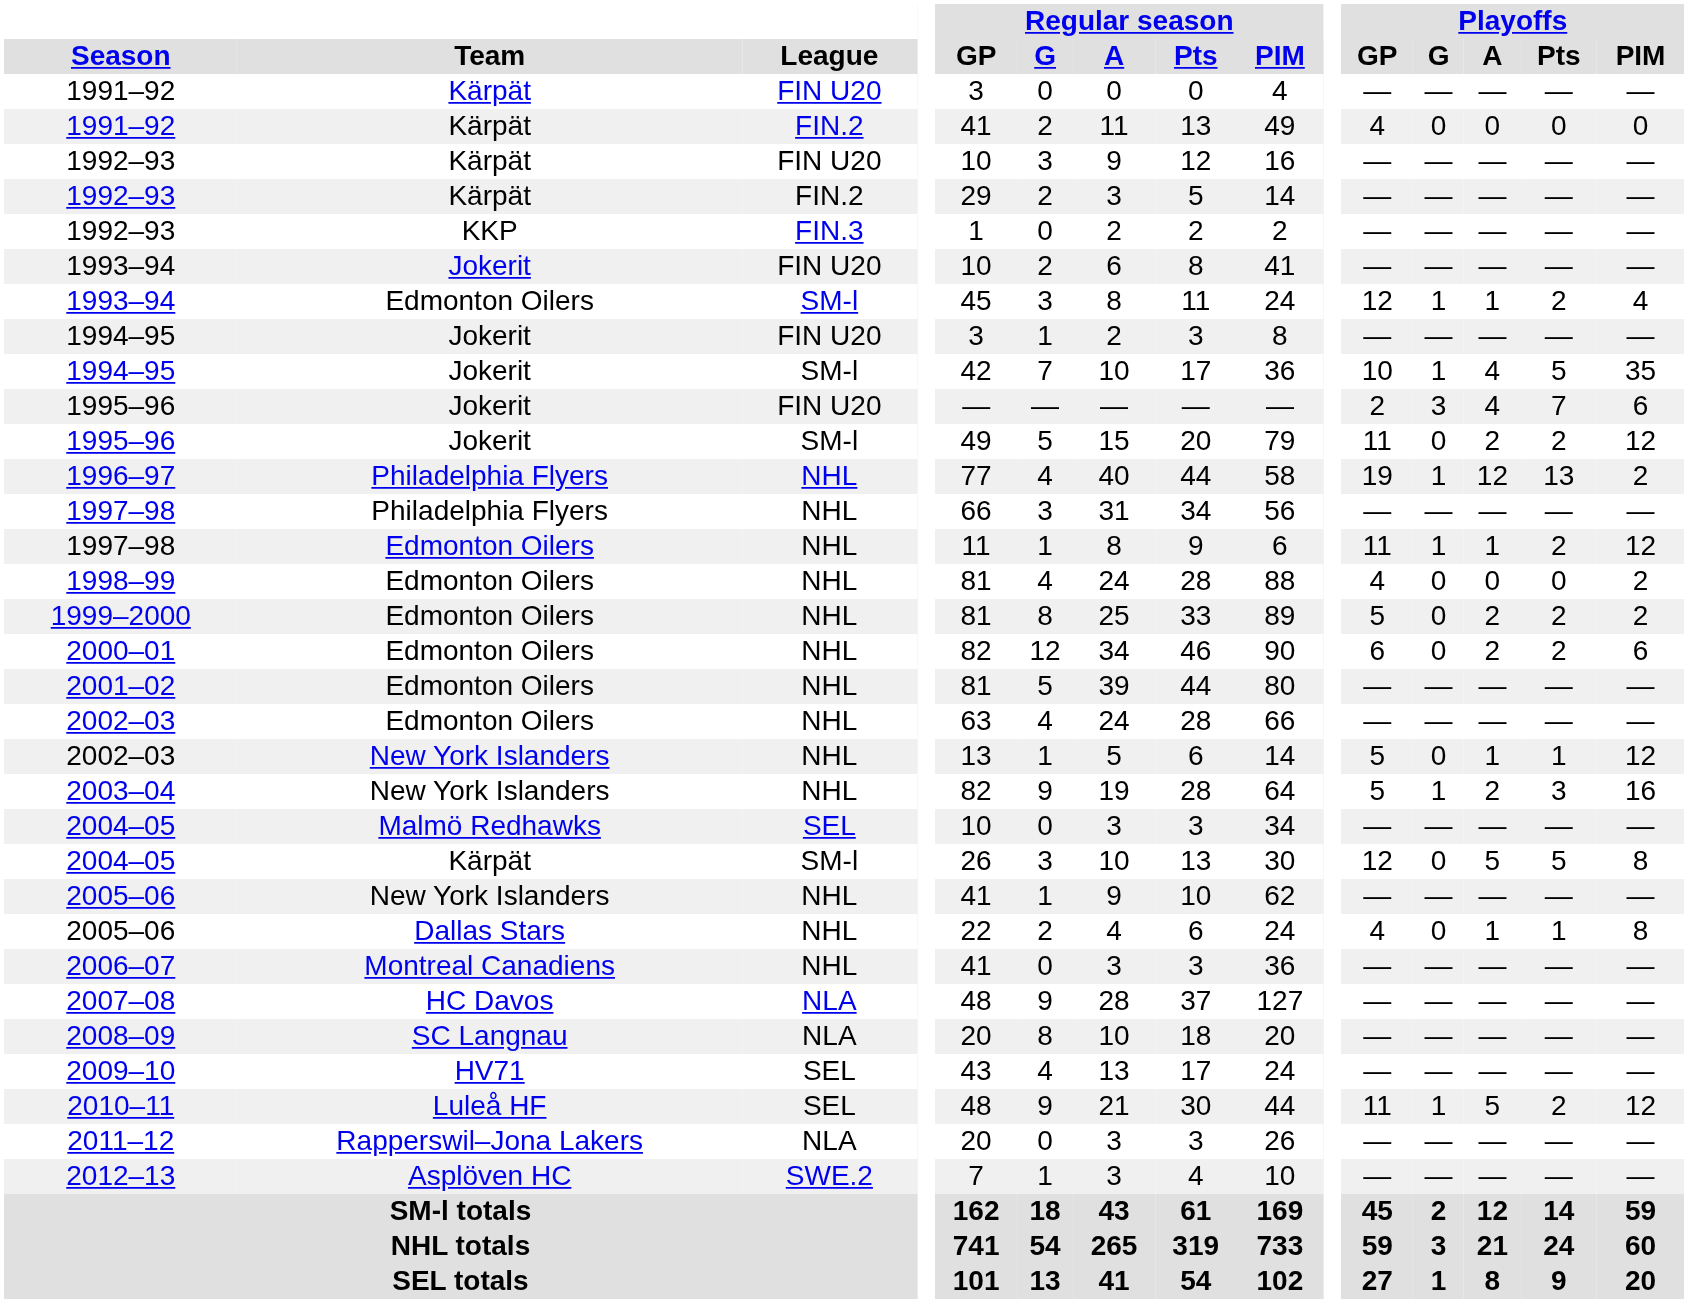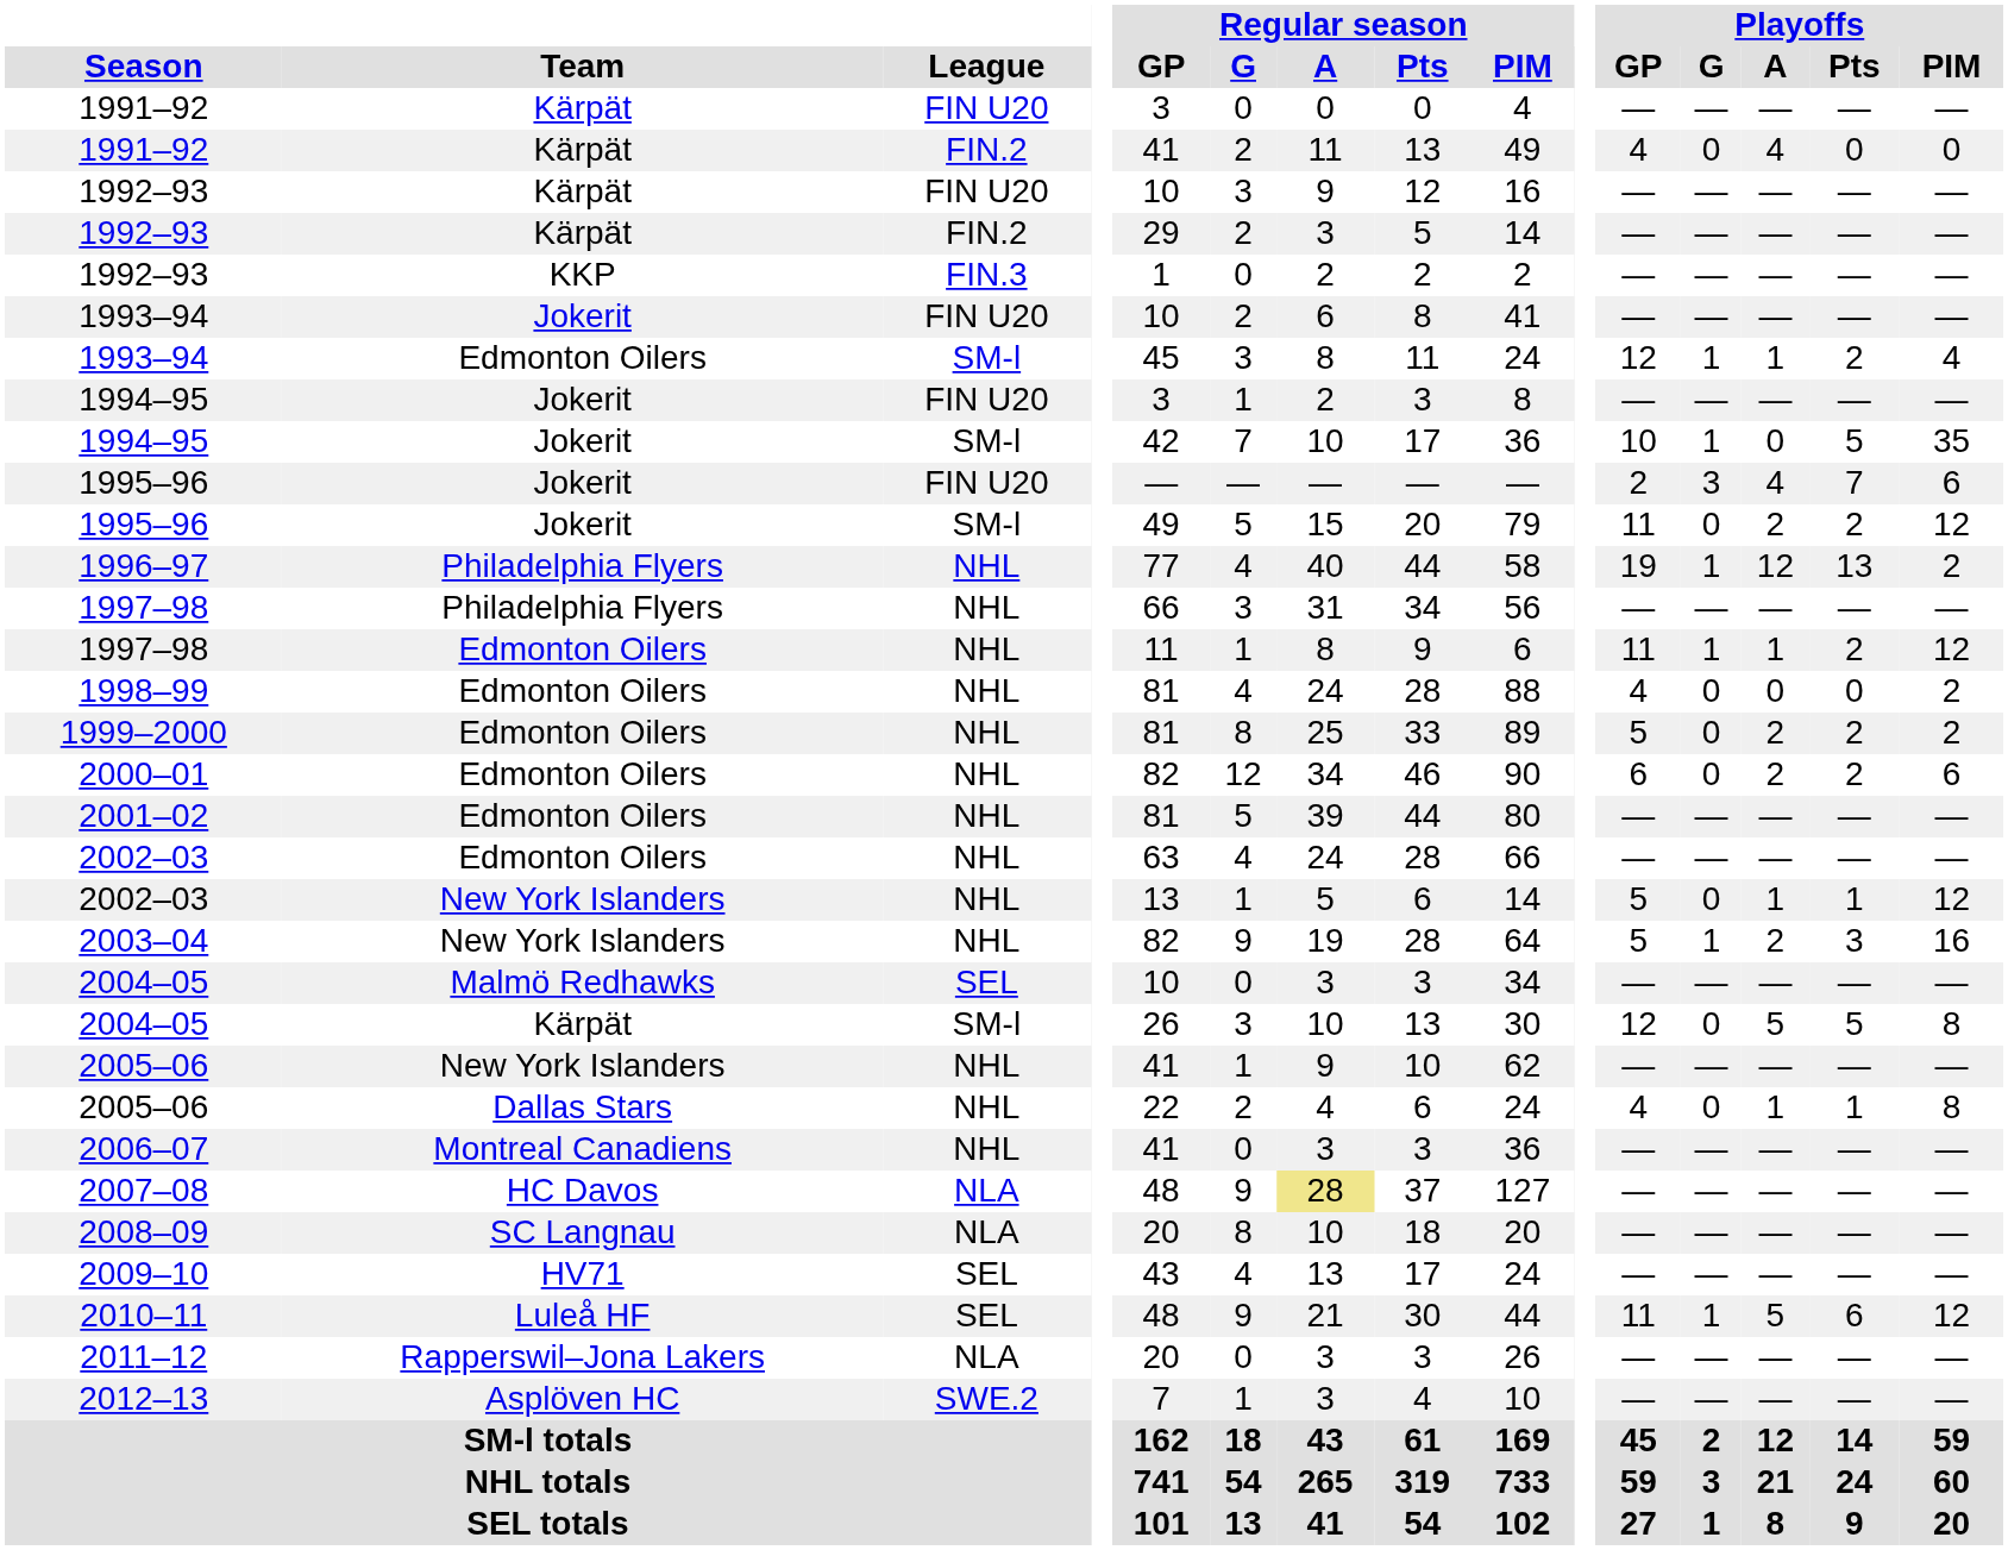 <table border="0" cellpadding="1" cellspacing="0" style="text-align:center; width:60em">
 <tr bgcolor="#e0e0e0">
 <th colspan="3" bgcolor="#ffffff"> </th>
 <th rowspan="99" bgcolor="#ffffff"> </th>
 <th colspan="5"><a href='#'>Regular season</a></th>
 <th rowspan="99" bgcolor="#ffffff"> </th>
 <th colspan="5"><a href='#'>Playoffs</a></th>
 </tr>
 <tr bgcolor="#e0e0e0">
 <th><a href='#'>Season</a></th>
 <th>Team</th>
 <th>League</th>
 <th>GP</th>
 <th><a href='#'>G</a></th>
 <th><a href='#'>A</a></th>
 <th><a href='#'>Pts</a></th>
 <th><a href='#'>PIM</a></th>
 <th>GP</th>
 <th>G</th>
 <th>A</th>
 <th>Pts</th>
 <th>PIM</th>
 </tr>
 <tr>
 <td>1991–92</td>
 <td><a href='#'>Kärpät</a></td>
 <td><a href='#'>FIN U20</a></td>
 <td>3</td>
 <td>0</td>
 <td>0</td>
 <td>0</td>
 <td>4</td>
 <td>—</td>
 <td>—</td>
 <td>—</td>
 <td>—</td>
 <td>—</td>
 </tr>
 <tr bgcolor="#f0f0f0">
 <td><a href='#'>1991–92</a></td>
 <td>Kärpät</td>
 <td><a href='#'>FIN.2</a></td>
 <td>41</td>
 <td>2</td>
 <td>11</td>
 <td>13</td>
 <td>49</td>
 <td>4</td>
 <td>0</td>
-<td>0</td>
+<td>4</td>
 <td>0</td>
 <td>0</td>
 </tr>
 <tr>
 <td>1992–93</td>
 <td>Kärpät</td>
 <td>FIN U20</td>
 <td>10</td>
 <td>3</td>
 <td>9</td>
 <td>12</td>
 <td>16</td>
 <td>—</td>
 <td>—</td>
 <td>—</td>
 <td>—</td>
 <td>—</td>
 </tr>
 <tr bgcolor="#f0f0f0">
 <td><a href='#'>1992–93</a></td>
 <td>Kärpät</td>
 <td>FIN.2</td>
 <td>29</td>
 <td>2</td>
 <td>3</td>
 <td>5</td>
 <td>14</td>
 <td>—</td>
 <td>—</td>
 <td>—</td>
 <td>—</td>
 <td>—</td>
 </tr>
 <tr>
 <td>1992–93</td>
 <td>KKP</td>
 <td><a href='#'>FIN.3</a></td>
 <td>1</td>
 <td>0</td>
 <td>2</td>
 <td>2</td>
 <td>2</td>
 <td>—</td>
 <td>—</td>
 <td>—</td>
 <td>—</td>
 <td>—</td>
 </tr>
 <tr bgcolor="#f0f0f0">
 <td>1993–94</td>
 <td><a href='#'>Jokerit</a></td>
 <td>FIN U20</td>
 <td>10</td>
 <td>2</td>
 <td>6</td>
 <td>8</td>
 <td>41</td>
 <td>—</td>
 <td>—</td>
 <td>—</td>
 <td>—</td>
 <td>—</td>
 </tr>
 <tr>
 <td><a href='#'>1993–94</a></td>
 <td>Edmonton Oilers</td>
 <td><a href='#'>SM-l</a></td>
 <td>45</td>
 <td>3</td>
 <td>8</td>
 <td>11</td>
 <td>24</td>
 <td>12</td>
 <td>1</td>
 <td>1</td>
 <td>2</td>
 <td>4</td>
 </tr>
 <tr bgcolor="#f0f0f0">
 <td>1994–95</td>
 <td>Jokerit</td>
 <td>FIN U20</td>
 <td>3</td>
 <td>1</td>
 <td>2</td>
 <td>3</td>
 <td>8</td>
 <td>—</td>
 <td>—</td>
 <td>—</td>
 <td>—</td>
 <td>—</td>
 </tr>
 <tr>
 <td><a href='#'>1994–95</a></td>
 <td>Jokerit</td>
 <td>SM-l</td>
 <td>42</td>
 <td>7</td>
 <td>10</td>
 <td>17</td>
 <td>36</td>
 <td>10</td>
 <td>1</td>
-<td>4</td>
+<td>0</td>
 <td>5</td>
 <td>35</td>
 </tr>
 <tr bgcolor="#f0f0f0">
 <td>1995–96</td>
 <td>Jokerit</td>
 <td>FIN U20</td>
 <td>—</td>
 <td>—</td>
 <td>—</td>
 <td>—</td>
 <td>—</td>
 <td>2</td>
 <td>3</td>
 <td>4</td>
 <td>7</td>
 <td>6</td>
 </tr>
 <tr>
 <td><a href='#'>1995–96</a></td>
 <td>Jokerit</td>
 <td>SM-l</td>
 <td>49</td>
 <td>5</td>
 <td>15</td>
 <td>20</td>
 <td>79</td>
 <td>11</td>
 <td>0</td>
 <td>2</td>
 <td>2</td>
 <td>12</td>
 </tr>
 <tr bgcolor="#f0f0f0">
 <td><a href='#'>1996–97</a></td>
 <td><a href='#'>Philadelphia Flyers</a></td>
 <td><a href='#'>NHL</a></td>
 <td>77</td>
 <td>4</td>
 <td>40</td>
 <td>44</td>
 <td>58</td>
 <td>19</td>
 <td>1</td>
 <td>12</td>
 <td>13</td>
 <td>2</td>
 </tr>
 <tr>
 <td><a href='#'>1997–98</a></td>
 <td>Philadelphia Flyers</td>
 <td>NHL</td>
 <td>66</td>
 <td>3</td>
 <td>31</td>
 <td>34</td>
 <td>56</td>
 <td>—</td>
 <td>—</td>
 <td>—</td>
 <td>—</td>
 <td>—</td>
 </tr>
 <tr bgcolor="#f0f0f0">
 <td>1997–98</td>
 <td><a href='#'>Edmonton Oilers</a></td>
 <td>NHL</td>
 <td>11</td>
 <td>1</td>
 <td>8</td>
 <td>9</td>
 <td>6</td>
 <td>11</td>
 <td>1</td>
 <td>1</td>
 <td>2</td>
 <td>12</td>
 </tr>
 <tr>
 <td><a href='#'>1998–99</a></td>
 <td>Edmonton Oilers</td>
 <td>NHL</td>
 <td>81</td>
 <td>4</td>
 <td>24</td>
 <td>28</td>
 <td>88</td>
 <td>4</td>
 <td>0</td>
 <td>0</td>
 <td>0</td>
 <td>2</td>
 </tr>
 <tr bgcolor="#f0f0f0">
 <td><a href='#'>1999–2000</a></td>
 <td>Edmonton Oilers</td>
 <td>NHL</td>
 <td>81</td>
 <td>8</td>
 <td>25</td>
 <td>33</td>
 <td>89</td>
 <td>5</td>
 <td>0</td>
 <td>2</td>
 <td>2</td>
 <td>2</td>
 </tr>
 <tr>
 <td><a href='#'>2000–01</a></td>
 <td>Edmonton Oilers</td>
 <td>NHL</td>
 <td>82</td>
 <td>12</td>
 <td>34</td>
 <td>46</td>
 <td>90</td>
 <td>6</td>
 <td>0</td>
 <td>2</td>
 <td>2</td>
 <td>6</td>
 </tr>
 <tr bgcolor="#f0f0f0">
 <td><a href='#'>2001–02</a></td>
 <td>Edmonton Oilers</td>
 <td>NHL</td>
 <td>81</td>
 <td>5</td>
 <td>39</td>
 <td>44</td>
 <td>80</td>
 <td>—</td>
 <td>—</td>
 <td>—</td>
 <td>—</td>
 <td>—</td>
 </tr>
 <tr>
 <td><a href='#'>2002–03</a></td>
 <td>Edmonton Oilers</td>
 <td>NHL</td>
 <td>63</td>
 <td>4</td>
 <td>24</td>
 <td>28</td>
 <td>66</td>
 <td>—</td>
 <td>—</td>
 <td>—</td>
 <td>—</td>
 <td>—</td>
 </tr>
 <tr bgcolor="#f0f0f0">
 <td>2002–03</td>
 <td><a href='#'>New York Islanders</a></td>
 <td>NHL</td>
 <td>13</td>
 <td>1</td>
 <td>5</td>
 <td>6</td>
 <td>14</td>
 <td>5</td>
 <td>0</td>
 <td>1</td>
 <td>1</td>
 <td>12</td>
 </tr>
 <tr>
 <td><a href='#'>2003–04</a></td>
 <td>New York Islanders</td>
 <td>NHL</td>
 <td>82</td>
 <td>9</td>
 <td>19</td>
 <td>28</td>
 <td>64</td>
 <td>5</td>
 <td>1</td>
 <td>2</td>
 <td>3</td>
 <td>16</td>
 </tr>
 <tr bgcolor="#f0f0f0">
 <td><a href='#'>2004–05</a></td>
 <td><a href='#'>Malmö Redhawks</a></td>
 <td><a href='#'>SEL</a></td>
 <td>10</td>
 <td>0</td>
 <td>3</td>
 <td>3</td>
 <td>34</td>
 <td>—</td>
 <td>—</td>
 <td>—</td>
 <td>—</td>
 <td>—</td>
 </tr>
 <tr>
 <td><a href='#'>2004–05</a></td>
 <td>Kärpät</td>
 <td>SM-l</td>
 <td>26</td>
 <td>3</td>
 <td>10</td>
 <td>13</td>
 <td>30</td>
 <td>12</td>
 <td>0</td>
 <td>5</td>
 <td>5</td>
 <td>8</td>
 </tr>
 <tr bgcolor="#f0f0f0">
 <td><a href='#'>2005–06</a></td>
 <td>New York Islanders</td>
 <td>NHL</td>
 <td>41</td>
 <td>1</td>
 <td>9</td>
 <td>10</td>
 <td>62</td>
 <td>—</td>
 <td>—</td>
 <td>—</td>
 <td>—</td>
 <td>—</td>
 </tr>
 <tr>
 <td>2005–06</td>
 <td><a href='#'>Dallas Stars</a></td>
 <td>NHL</td>
 <td>22</td>
 <td>2</td>
 <td>4</td>
 <td>6</td>
 <td>24</td>
 <td>4</td>
 <td>0</td>
 <td>1</td>
 <td>1</td>
 <td>8</td>
 </tr>
 <tr bgcolor="#f0f0f0">
 <td><a href='#'>2006–07</a></td>
 <td><a href='#'>Montreal Canadiens</a></td>
 <td>NHL</td>
 <td>41</td>
 <td>0</td>
 <td>3</td>
 <td>3</td>
 <td>36</td>
 <td>—</td>
 <td>—</td>
 <td>—</td>
 <td>—</td>
 <td>—</td>
 </tr>
 <tr>
 <td><a href='#'>2007–08</a></td>
 <td><a href='#'>HC Davos</a></td>
 <td><a href='#'>NLA</a></td>
 <td>48</td>
 <td>9</td>
-<td>28</td>
+<td style="background: khaki;">28</td>
 <td>37</td>
 <td>127</td>
 <td>—</td>
 <td>—</td>
 <td>—</td>
 <td>—</td>
 <td>—</td>
 </tr>
 <tr bgcolor="#f0f0f0">
 <td><a href='#'>2008–09</a></td>
 <td><a href='#'>SC Langnau</a></td>
 <td>NLA</td>
 <td>20</td>
 <td>8</td>
 <td>10</td>
 <td>18</td>
 <td>20</td>
 <td>—</td>
 <td>—</td>
 <td>—</td>
 <td>—</td>
 <td>—</td>
 </tr>
 <tr>
 <td><a href='#'>2009–10</a></td>
 <td><a href='#'>HV71</a></td>
 <td>SEL</td>
 <td>43</td>
 <td>4</td>
 <td>13</td>
 <td>17</td>
 <td>24</td>
 <td>—</td>
 <td>—</td>
 <td>—</td>
 <td>—</td>
 <td>—</td>
 </tr>
 <tr bgcolor="#f0f0f0">
 <td><a href='#'>2010–11</a></td>
 <td><a href='#'>Luleå HF</a></td>
 <td>SEL</td>
 <td>48</td>
 <td>9</td>
 <td>21</td>
 <td>30</td>
 <td>44</td>
 <td>11</td>
 <td>1</td>
 <td>5</td>
-<td>2</td>
+<td>6</td>
 <td>12</td>
 </tr>
 <tr>
 <td><a href='#'>2011–12</a></td>
 <td><a href='#'>Rapperswil–Jona Lakers</a></td>
 <td>NLA</td>
 <td>20</td>
 <td>0</td>
 <td>3</td>
 <td>3</td>
 <td>26</td>
 <td>—</td>
 <td>—</td>
 <td>—</td>
 <td>—</td>
 <td>—</td>
 </tr>
 <tr bgcolor="#f0f0f0">
 <td><a href='#'>2012–13</a></td>
 <td><a href='#'>Asplöven HC</a></td>
 <td><a href='#'>SWE.2</a></td>
 <td>7</td>
 <td>1</td>
 <td>3</td>
 <td>4</td>
 <td>10</td>
 <td>—</td>
 <td>—</td>
 <td>—</td>
 <td>—</td>
 <td>—</td>
 </tr>
 <tr bgcolor="#e0e0e0">
 <th colspan="3">SM-l totals</th>
 <th>162</th>
 <th>18</th>
 <th>43</th>
 <th>61</th>
 <th>169</th>
 <th>45</th>
 <th>2</th>
 <th>12</th>
 <th>14</th>
 <th>59</th>
 </tr>
 <tr bgcolor="#e0e0e0">
 <th colspan="3">NHL totals</th>
 <th>741</th>
 <th>54</th>
 <th>265</th>
 <th>319</th>
 <th>733</th>
 <th>59</th>
 <th>3</th>
 <th>21</th>
 <th>24</th>
 <th>60</th>
 </tr>
 <tr bgcolor="#e0e0e0">
 <th colspan="3">SEL totals</th>
 <th>101</th>
 <th>13</th>
 <th>41</th>
 <th>54</th>
 <th>102</th>
 <th>27</th>
 <th>1</th>
 <th>8</th>
 <th>9</th>
 <th>20</th>
 </tr>
 </table>
